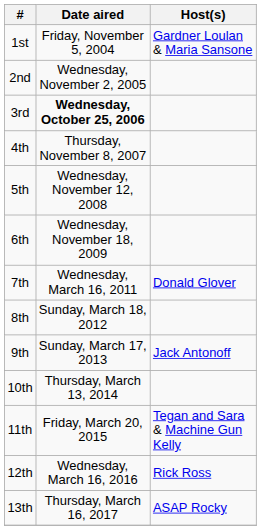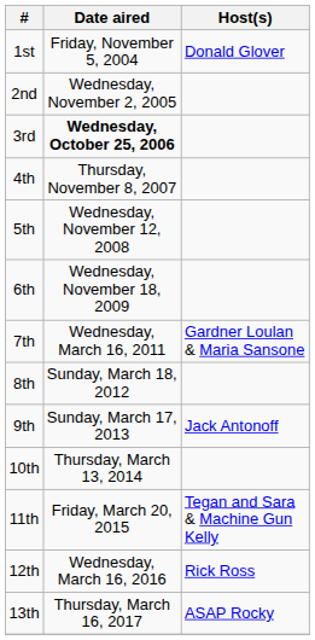 <table class="wikitable" style="width:50%;">
 <tr>
 <th>#</th>
 <th>Date aired</th>
 <th>Host(s)</th>
 </tr>
 <tr>
 <td style="text-align:center;">1st</td>
 <td style="text-align:center;">Friday, November 5, 2004</td>
-<td><a href='#'>Gardner Loulan</a> & <a href='#'>Maria Sansone</a></td>
+<td><a href='#'>Donald Glover</a></td>
 </tr>
 <tr>
 <td style="text-align:center;">2nd</td>
 <td style="text-align:center;">Wednesday, November 2, 2005</td>
 <td></td>
 </tr>
 <tr>
 <td style="text-align:center;">3rd</td>
 <td style="text-align:center;"><strong>Wednesday, October 25, 2006</strong></td>
 <td></td>
 </tr>
 <tr>
 <td style="text-align:center;">4th</td>
 <td style="text-align:center;">Thursday, November 8, 2007</td>
 <td></td>
 </tr>
 <tr>
 <td style="text-align:center;">5th</td>
 <td style="text-align:center;">Wednesday, November 12, 2008</td>
 <td></td>
 </tr>
 <tr>
 <td style="text-align:center;">6th</td>
 <td style="text-align:center;">Wednesday, November 18, 2009</td>
 <td></td>
 </tr>
 <tr>
 <td style="text-align:center;">7th</td>
 <td style="text-align:center;">Wednesday, March 16, 2011</td>
-<td><a href='#'>Donald Glover</a></td>
+<td><a href='#'>Gardner Loulan</a> & <a href='#'>Maria Sansone</a></td>
 </tr>
 <tr>
 <td style="text-align:center;">8th</td>
 <td style="text-align:center;">Sunday, March 18, 2012</td>
 <td></td>
 </tr>
 <tr>
 <td style="text-align:center;">9th</td>
 <td style="text-align:center;">Sunday, March 17, 2013</td>
 <td><a href='#'>Jack Antonoff</a></td>
 </tr>
 <tr>
 <td style="text-align:center;">10th</td>
 <td style="text-align:center;">Thursday, March 13, 2014</td>
 <td></td>
 </tr>
 <tr>
 <td style="text-align:center;">11th</td>
 <td style="text-align:center;">Friday, March 20, 2015</td>
 <td><a href='#'>Tegan and Sara</a> & <a href='#'>Machine Gun Kelly</a></td>
 </tr>
 <tr>
 <td style="text-align:center;">12th</td>
 <td style="text-align:center;">Wednesday, March 16, 2016</td>
 <td><a href='#'>Rick Ross</a></td>
 </tr>
 <tr>
 <td style="text-align:center;">13th</td>
 <td style="text-align:center;">Thursday, March 16, 2017</td>
 <td><a href='#'>ASAP Rocky</a></td>
 </tr>
 <tr>
 </tr>
 </table>
